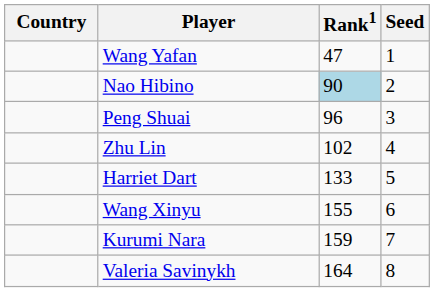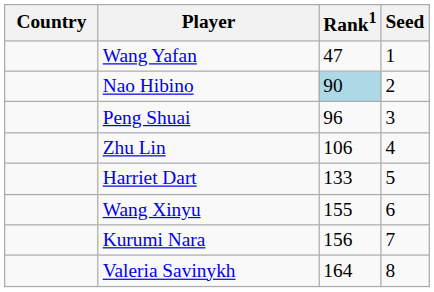 <table class="sortable wikitable">
 <tr>
 <th width="70">Country</th>
 <th width="175">Player</th>
 <th>Rank<sup>1</sup></th>
 <th>Seed</th>
 </tr>
 <tr>
 <td></td>
 <td><a href='#'>Wang Yafan</a></td>
 <td>47</td>
 <td>1</td>
 </tr>
 <tr>
 <td></td>
 <td><a href='#'>Nao Hibino</a></td>
 <td style="background: lightblue;">90</td>
 <td>2</td>
 </tr>
 <tr>
 <td></td>
 <td><a href='#'>Peng Shuai</a></td>
 <td>96</td>
 <td>3</td>
 </tr>
 <tr>
 <td></td>
 <td><a href='#'>Zhu Lin</a></td>
-<td>102</td>
+<td>106</td>
 <td>4</td>
 </tr>
 <tr>
 <td></td>
 <td><a href='#'>Harriet Dart</a></td>
 <td>133</td>
 <td>5</td>
 </tr>
 <tr>
 <td></td>
 <td><a href='#'>Wang Xinyu</a></td>
 <td>155</td>
 <td>6</td>
 </tr>
 <tr>
 <td></td>
 <td><a href='#'>Kurumi Nara</a></td>
-<td>159</td>
+<td>156</td>
 <td>7</td>
 </tr>
 <tr>
 <td></td>
 <td><a href='#'>Valeria Savinykh</a></td>
 <td>164</td>
 <td>8</td>
 </tr>
 </table>
